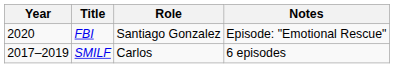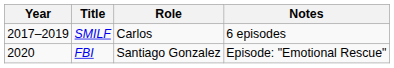 <table class="wikitable">
 <tr>
 <th>Year</th>
 <th>Title</th>
 <th>Role</th>
 <th>Notes</th>
 </tr>
 <tr>
+<td>2017–2019</td>
+<td><em><a href='#'>SMILF</a></em></td>
+<td>Carlos</td>
+<td>6 episodes</td>
+</tr>
+<tr>
 <td>2020</td>
 <td><a href='#'><em>FBI</em></a></td>
 <td>Santiago Gonzalez</td>
 <td>Episode: "Emotional Rescue"</td>
 </tr>
-<tr>
-<td>2017–2019</td>
-<td><em><a href='#'>SMILF</a></em></td>
-<td>Carlos</td>
-<td>6 episodes</td>
-</tr>
 </table>
